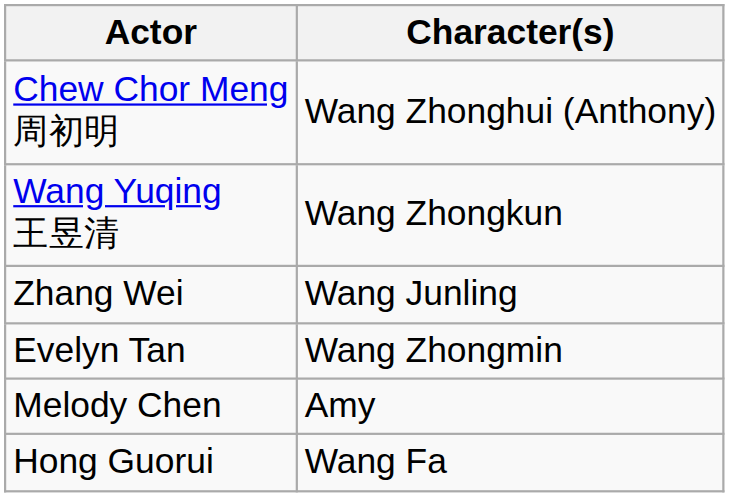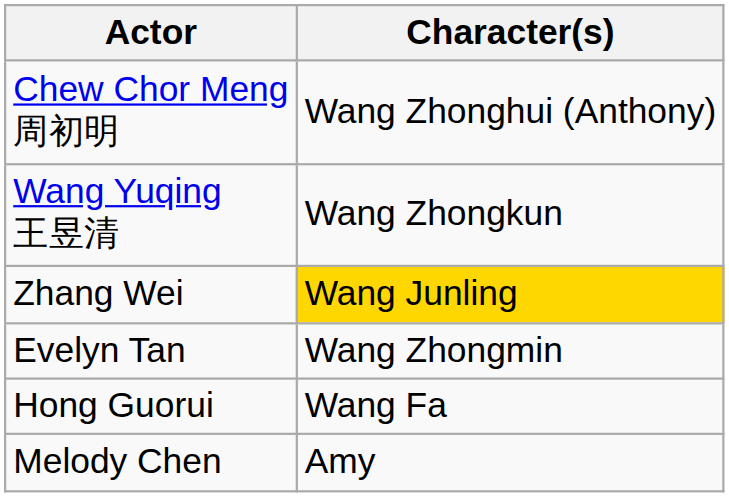 <table class="wikitable">
 <tr>
 <th>Actor</th>
 <th>Character(s)</th>
 </tr>
 <tr>
 <td><a href='#'>Chew Chor Meng</a>  <br> 周初明</td>
 <td>Wang Zhonghui (Anthony)</td>
 </tr>
 <tr>
 <td><a href='#'>Wang Yuqing</a> <br> 王昱清</td>
 <td>Wang Zhongkun</td>
 </tr>
 <tr>
 <td>Zhang Wei</td>
-<td>Wang Junling</td>
+<td style="background: gold;">Wang Junling</td>
 </tr>
 <tr>
 <td>Evelyn Tan</td>
 <td>Wang Zhongmin</td>
 </tr>
 <tr>
+<td>Hong Guorui</td>
+<td>Wang Fa</td>
+</tr>
+<tr>
 <td>Melody Chen</td>
 <td>Amy</td>
 </tr>
-<tr>
-<td>Hong Guorui</td>
-<td>Wang Fa</td>
-</tr>
 </table>
